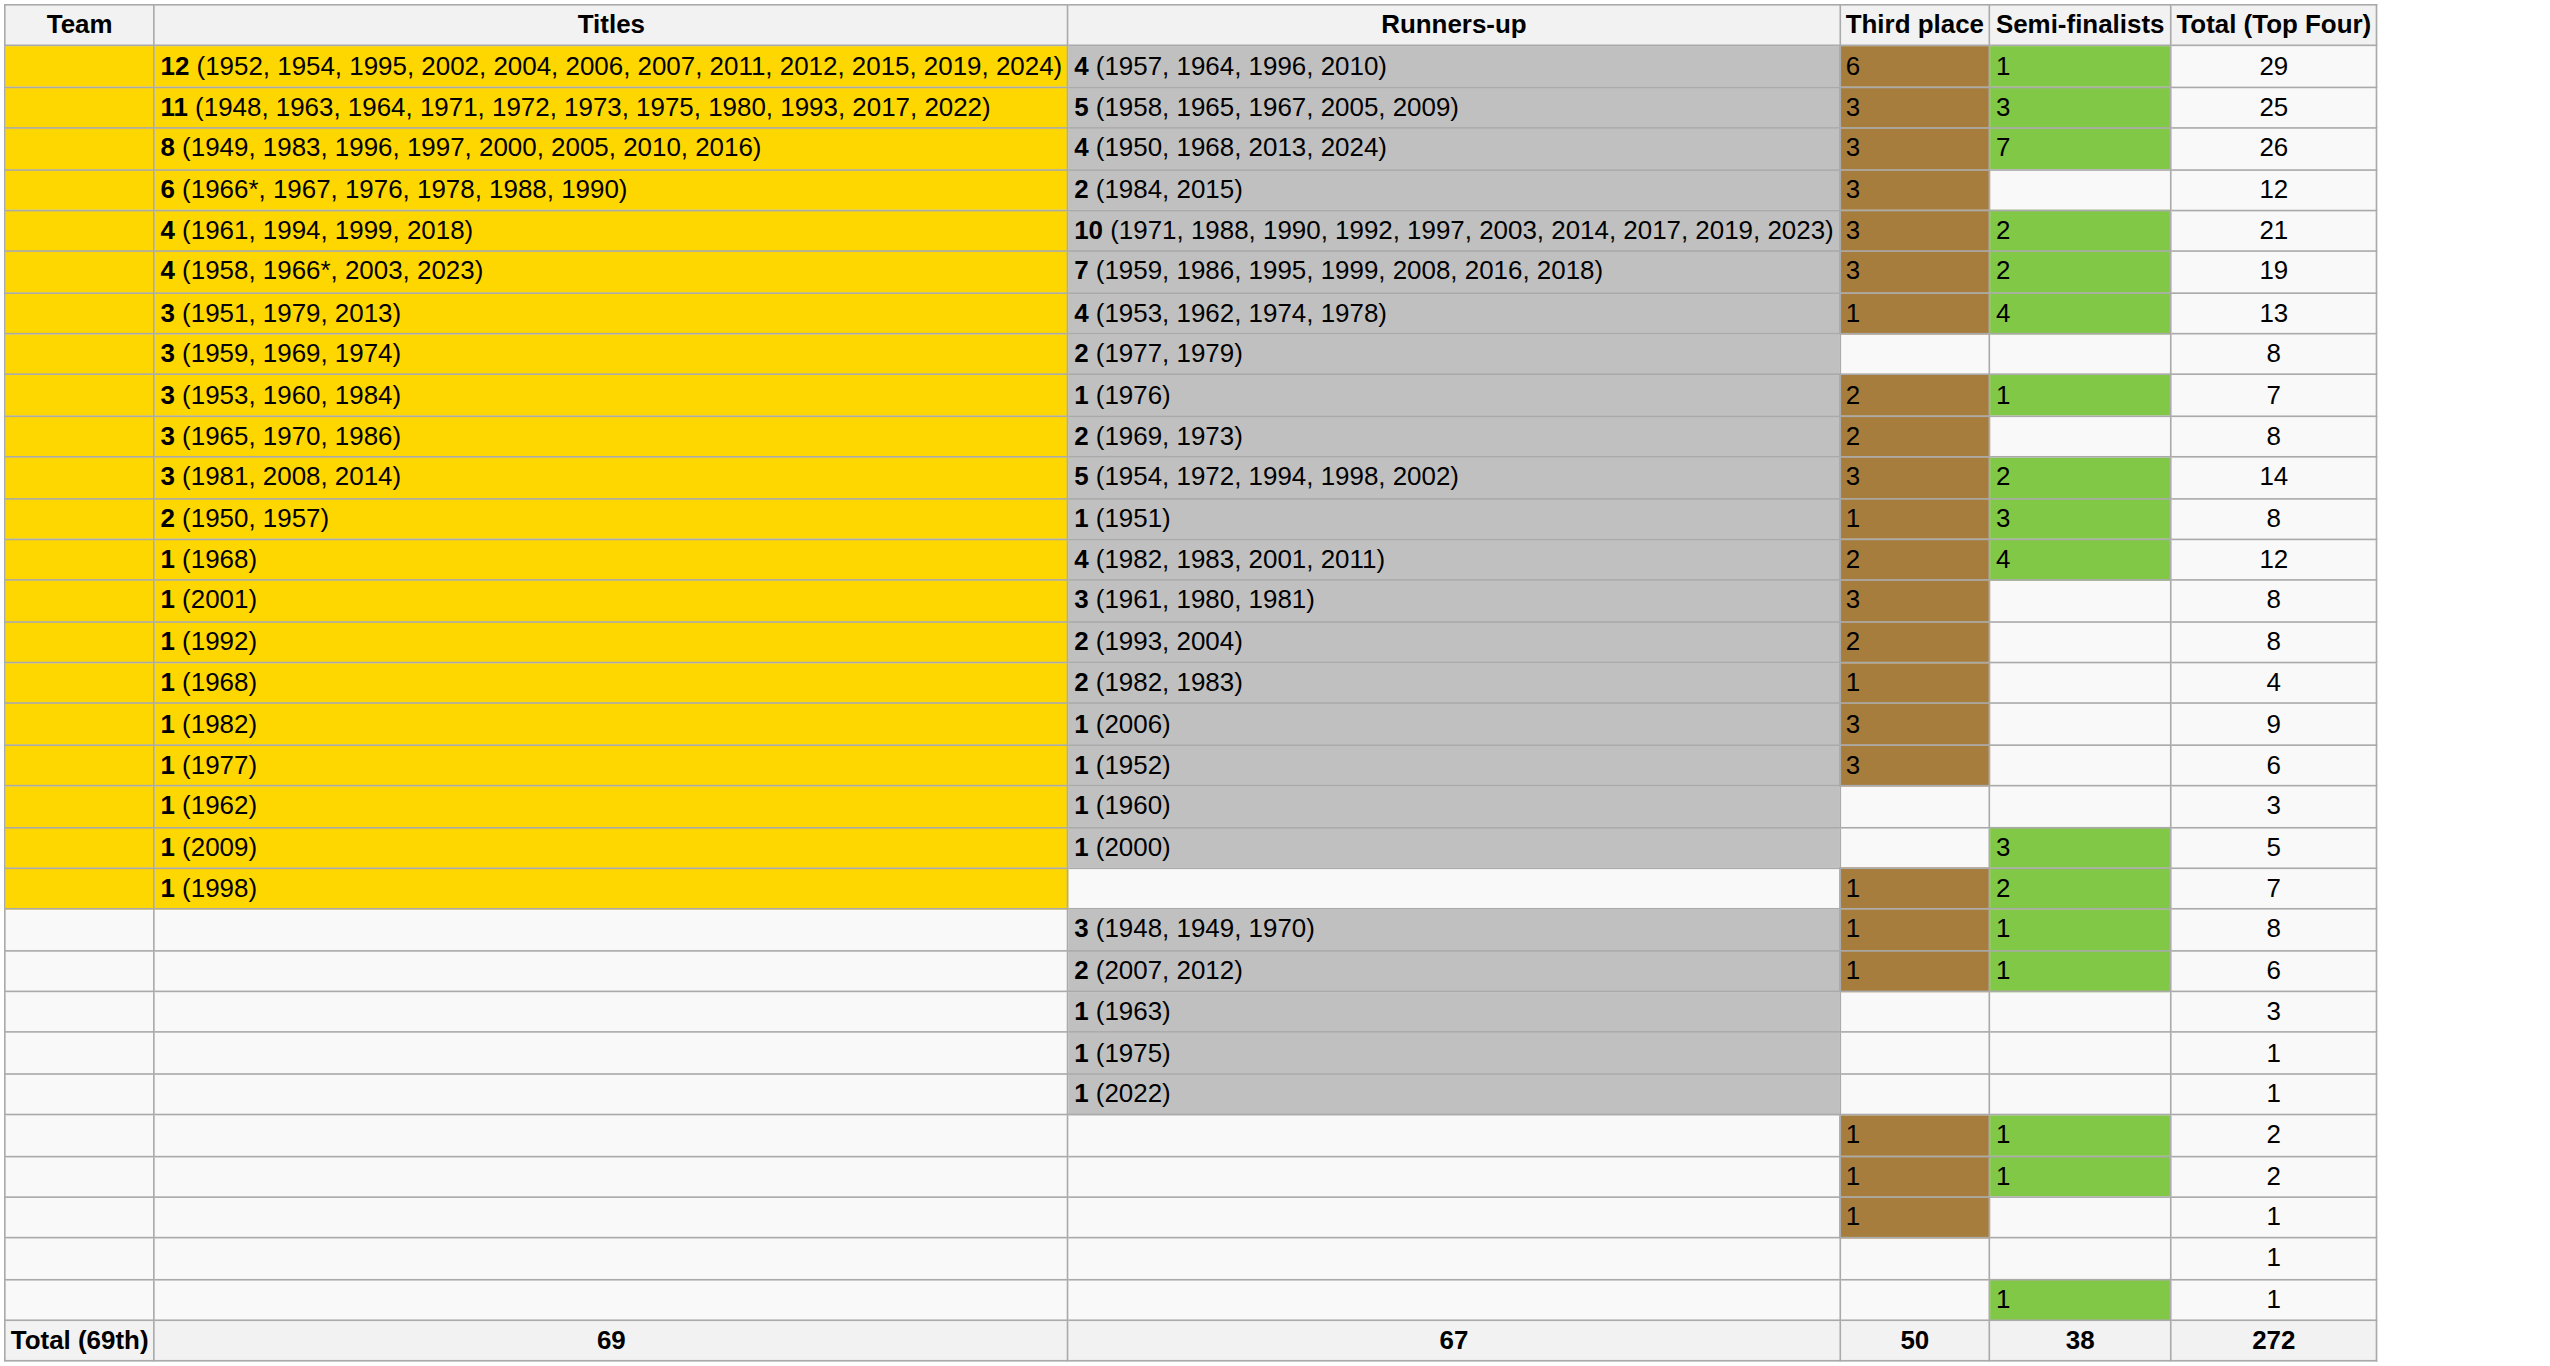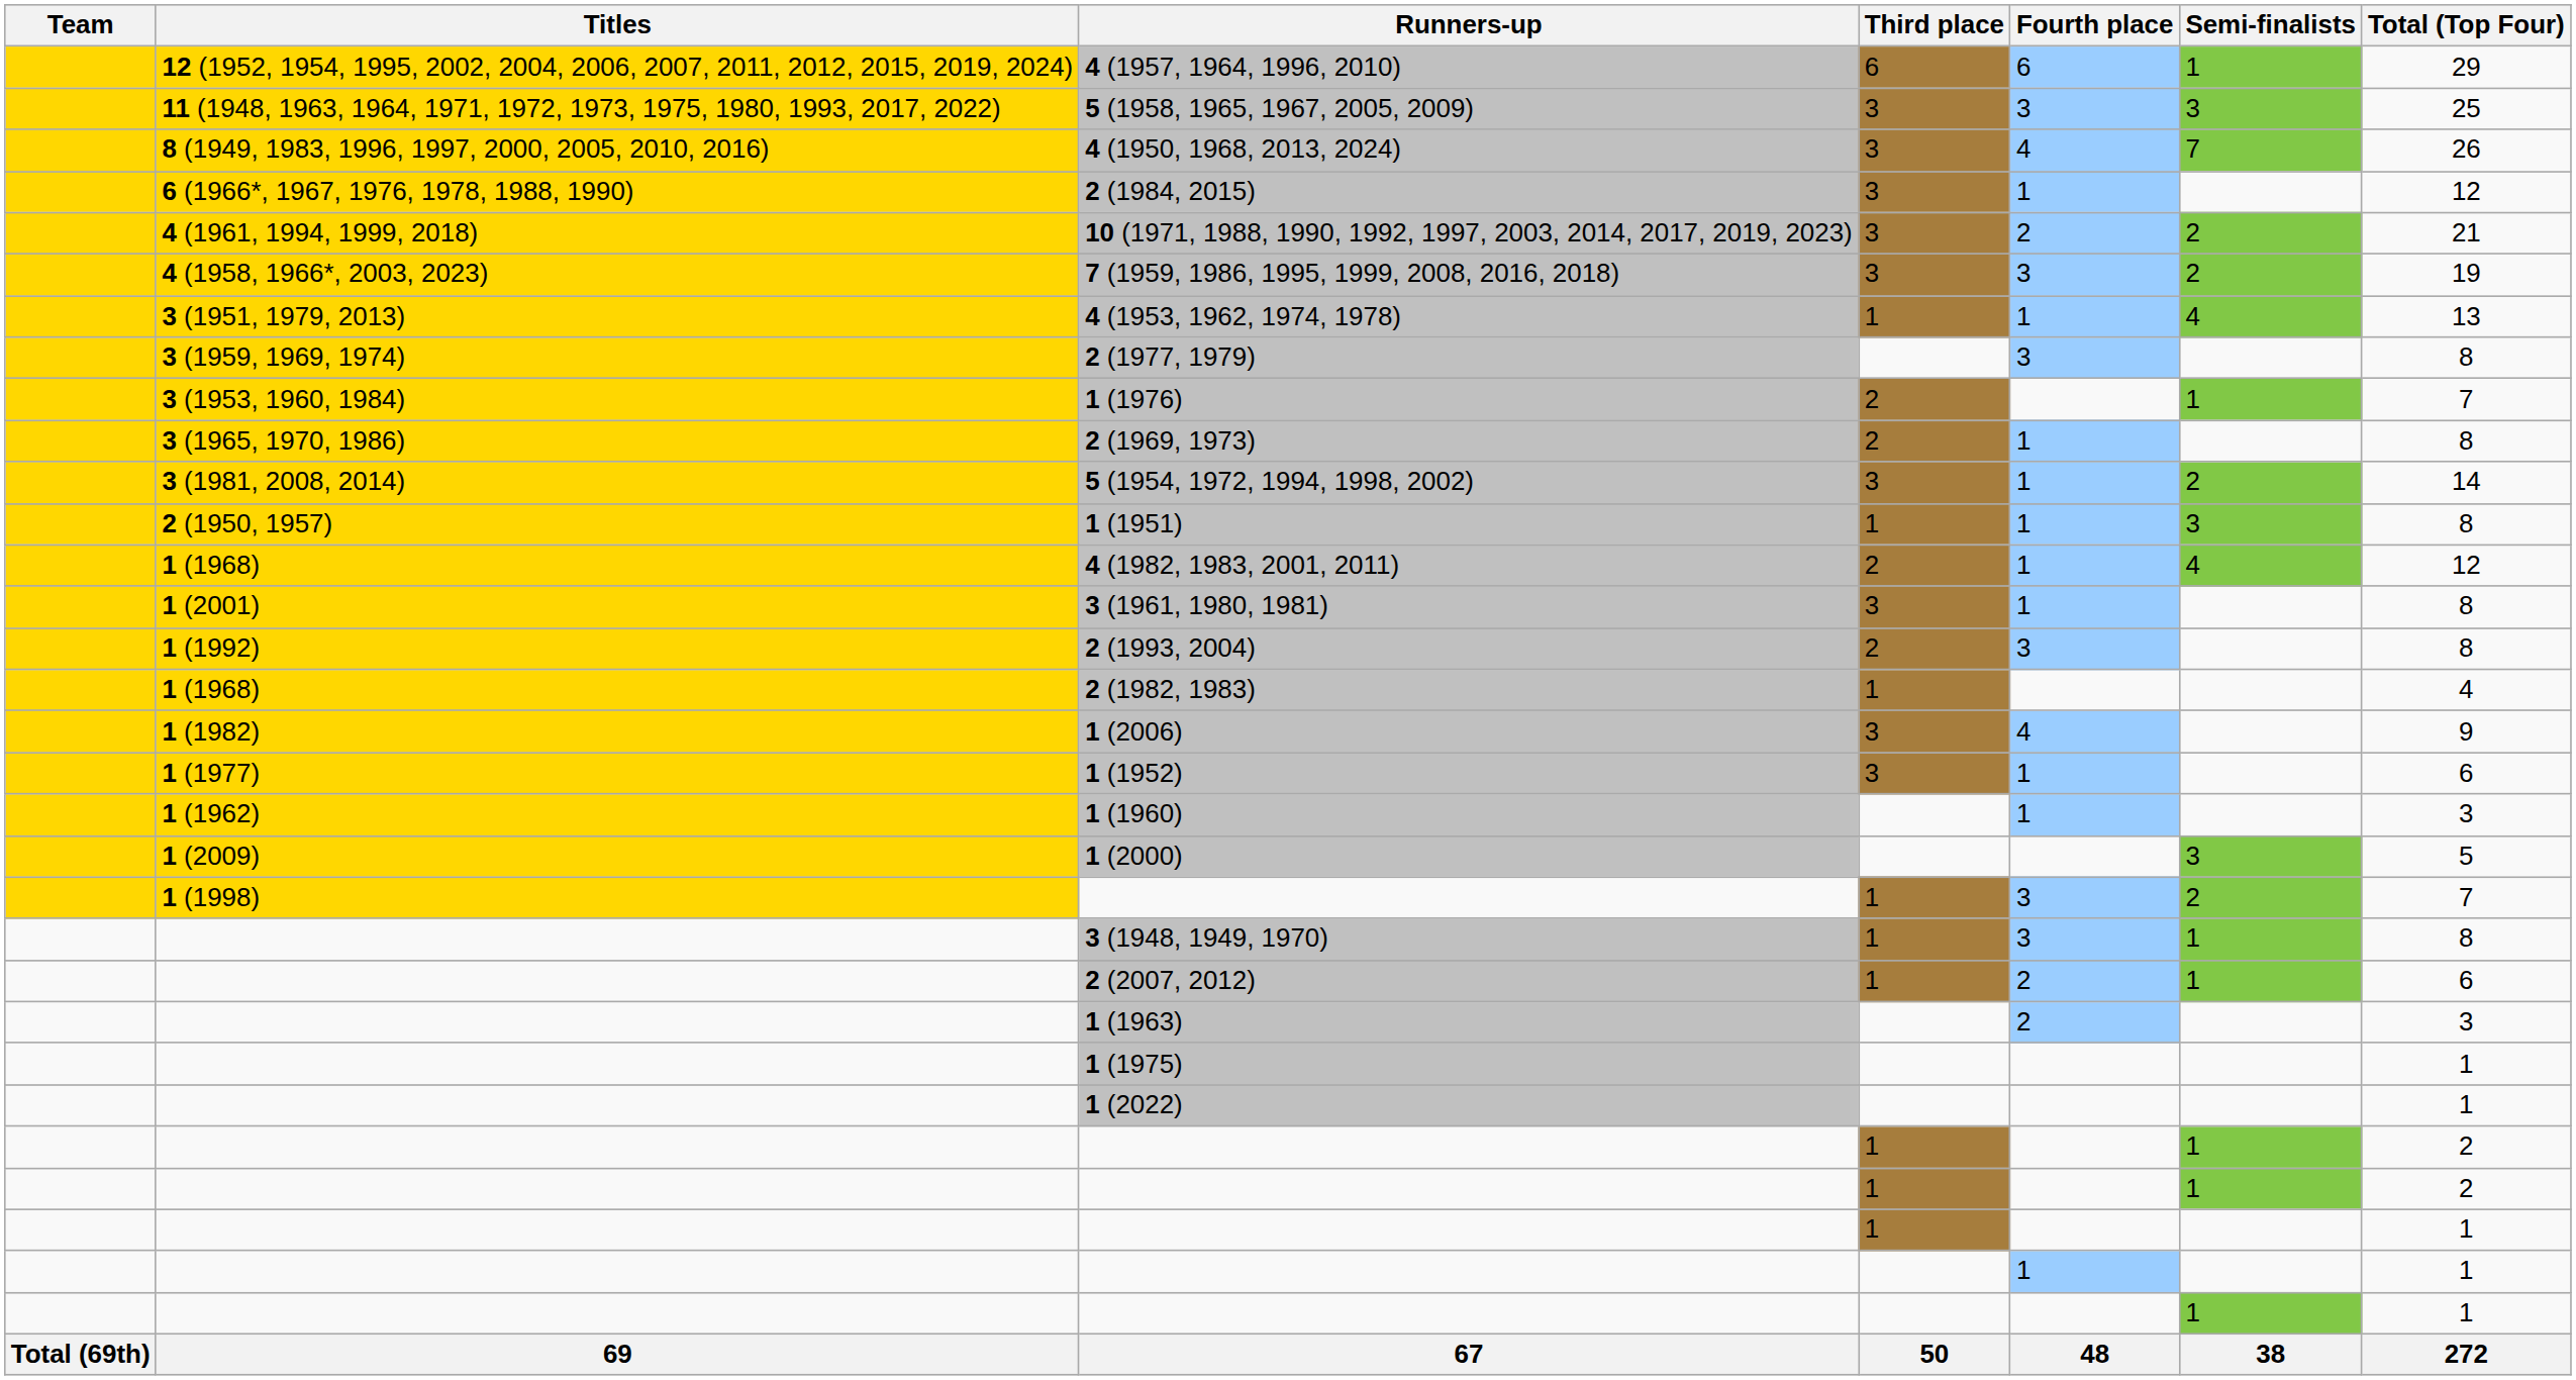 <table class="wikitable sortable">
 <tr>
 <th>Team</th>
 <th>Titles</th>
 <th>Runners-up</th>
 <th>Third place</th>
+<th>Fourth place</th>
 <th>Semi-finalists</th>
 <th>Total (Top Four)</th>
 </tr>
 <tr>
 <td bgcolor="gold"></td>
 <td bgcolor="gold"><strong>12</strong> (1952, 1954, 1995, 2002, 2004, 2006, 2007, 2011, 2012, 2015, 2019, 2024)</td>
 <td bgcolor="silver"><strong>4</strong> (1957, 1964, 1996, 2010)</td>
 <td bgcolor="a67d3d">6</td>
+<td bgcolor="#9acdff">6</td>
 <td bgcolor="#81c846">1</td>
 <td align="center">29</td>
 </tr>
 <tr>
 <td bgcolor=gold></td>
 <td bgcolor=gold><strong>11</strong> (1948, 1963, 1964, 1971, 1972, 1973, 1975, 1980, 1993, 2017, 2022)</td>
 <td bgcolor=silver><strong>5</strong> (1958, 1965, 1967, 2005, 2009)</td>
 <td bgcolor=a67d3d>3</td>
+<td bgcolor=#9acdff>3</td>
 <td bgcolor=#81c846>3</td>
 <td align=center>25</td>
 </tr>
 <tr>
 <td bgcolor=gold></td>
 <td bgcolor=gold><strong>8</strong> (1949, 1983, 1996, 1997, 2000, 2005, 2010, 2016)</td>
 <td bgcolor=silver><strong>4</strong> (1950, 1968, 2013, 2024)</td>
 <td bgcolor=a67d3d>3</td>
+<td bgcolor=#9acdff>4</td>
 <td bgcolor=#81c846>7</td>
 <td align=center>26</td>
 </tr>
 <tr>
 <td bgcolor=gold><br></td>
 <td bgcolor=gold><strong>6</strong> (1966*, 1967, 1976, 1978, 1988, 1990)</td>
 <td bgcolor=silver><strong>2</strong> (1984, 2015)</td>
 <td bgcolor=a67d3d>3</td>
+<td bgcolor=#9acdff>1</td>
 <td></td>
 <td align=center>12</td>
 </tr>
 <tr>
 <td bgcolor=gold></td>
 <td bgcolor=gold><strong>4</strong> (1961, 1994, 1999, 2018)</td>
 <td bgcolor=silver><strong>10</strong> (1971, 1988, 1990, 1992, 1997, 2003, 2014, 2017, 2019, 2023)</td>
 <td bgcolor=a67d3d>3</td>
+<td bgcolor=#9acdff>2</td>
 <td bgcolor=#81c846>2</td>
 <td align=center>21</td>
 </tr>
 <tr>
 <td bgcolor=gold></td>
 <td bgcolor=gold><strong>4</strong> (1958, 1966*, 2003, 2023)</td>
 <td bgcolor=silver><strong>7</strong> (1959, 1986, 1995, 1999, 2008, 2016, 2018)</td>
 <td bgcolor=a67d3d>3</td>
+<td bgcolor=#9acdff>3</td>
 <td bgcolor=#81c846>2</td>
 <td align=center>19</td>
 </tr>
 <tr>
 <td bgcolor=gold><br></td>
 <td bgcolor=gold><strong>3</strong> (1951, 1979, 2013)</td>
 <td bgcolor=silver><strong>4</strong> (1953, 1962, 1974, 1978)</td>
 <td bgcolor=a67d3d>1</td>
+<td bgcolor=#9acdff>1</td>
 <td bgcolor=#81c846>4</td>
 <td align=center>13</td>
 </tr>
 <tr>
 <td bgcolor=gold></td>
 <td bgcolor=gold><strong>3</strong> (1959, 1969, 1974)</td>
 <td bgcolor=silver><strong>2</strong> (1977, 1979)</td>
 <td></td>
+<td bgcolor=#9acdff>3</td>
 <td></td>
 <td align=center>8</td>
 </tr>
 <tr>
 <td bgcolor=gold></td>
 <td bgcolor=gold><strong>3</strong> (1953, 1960, 1984)</td>
 <td bgcolor=silver><strong>1</strong> (1976)</td>
 <td bgcolor=a67d3d>2</td>
+<td></td>
 <td bgcolor=#81c846>1</td>
 <td align=center>7</td>
 </tr>
 <tr>
 <td bgcolor=gold></td>
 <td bgcolor=gold><strong>3</strong> (1965, 1970, 1986)</td>
 <td bgcolor=silver><strong>2</strong> (1969, 1973)</td>
 <td bgcolor=a67d3d>2</td>
+<td bgcolor=#9acdff>1</td>
 <td></td>
 <td align=center>8</td>
 </tr>
 <tr>
 <td bgcolor=gold></td>
 <td bgcolor=gold><strong>3</strong> (1981, 2008, 2014)</td>
 <td bgcolor=silver><strong>5</strong> (1954, 1972, 1994, 1998, 2002)</td>
 <td bgcolor=a67d3d>3</td>
+<td bgcolor=#9acdff>1</td>
 <td bgcolor=#81c846>2</td>
 <td align=center>14</td>
 </tr>
 <tr>
 <td bgcolor=gold></td>
 <td bgcolor=gold><strong>2</strong> (1950, 1957)</td>
 <td bgcolor=silver><strong>1</strong> (1951)</td>
 <td bgcolor=a67d3d>1</td>
+<td bgcolor=#9acdff>1</td>
 <td bgcolor=#81c846>3</td>
 <td align=center>8</td>
 </tr>
 <tr>
 <td bgcolor=gold></td>
 <td bgcolor=gold><strong>1</strong> (1968)</td>
 <td bgcolor=silver><strong>4</strong> (1982, 1983, 2001, 2011)</td>
 <td bgcolor=a67d3d>2</td>
+<td bgcolor=#9acdff>1</td>
 <td bgcolor=#81c846>4</td>
 <td align=center>12</td>
 </tr>
 <tr>
 <td bgcolor=gold></td>
 <td bgcolor=gold><strong>1</strong> (2001)</td>
 <td bgcolor=silver><strong>3</strong> (1961, 1980, 1981)</td>
 <td bgcolor=a67d3d>3</td>
+<td bgcolor=#9acdff>1</td>
 <td></td>
 <td align=center>8</td>
 </tr>
 <tr>
 <td bgcolor=gold></td>
 <td bgcolor=gold><strong>1</strong> (1992)</td>
 <td bgcolor=silver><strong>2</strong> (1993, 2004)</td>
 <td bgcolor=a67d3d>2</td>
+<td bgcolor=#9acdff>3</td>
 <td></td>
 <td align=center>8</td>
 </tr>
 <tr>
 <td bgcolor=gold></td>
 <td bgcolor=gold><strong>1</strong> (1968)</td>
 <td bgcolor=silver><strong>2</strong> (1982, 1983)</td>
 <td bgcolor=a67d3d>1</td>
 <td></td>
+<td></td>
 <td align=center>4</td>
 </tr>
 <tr>
 <td bgcolor=gold></td>
 <td bgcolor=gold><strong>1</strong> (1982)</td>
 <td bgcolor=silver><strong>1</strong> (2006)</td>
 <td bgcolor=a67d3d>3</td>
+<td bgcolor=#9acdff>4</td>
 <td></td>
 <td align=center>9</td>
 </tr>
 <tr>
 <td bgcolor=gold></td>
 <td bgcolor=gold><strong>1</strong> (1977)</td>
 <td bgcolor=silver><strong>1</strong> (1952)</td>
 <td bgcolor=a67d3d>3</td>
+<td bgcolor=#9acdff>1</td>
 <td></td>
 <td align=center>6</td>
 </tr>
 <tr>
 <td bgcolor=gold></td>
 <td bgcolor=gold><strong>1</strong> (1962)</td>
 <td bgcolor=silver><strong>1</strong> (1960)</td>
 <td></td>
+<td bgcolor=#9acdff>1</td>
 <td></td>
 <td align=center>3</td>
 </tr>
 <tr>
 <td bgcolor=gold></td>
 <td bgcolor=gold><strong>1</strong> (2009)</td>
 <td bgcolor=silver><strong>1</strong> (2000)</td>
+<td></td>
 <td></td>
 <td bgcolor=#81c846>3</td>
 <td align=center>5</td>
 </tr>
 <tr>
 <td bgcolor=gold></td>
 <td bgcolor=gold><strong>1</strong> (1998)</td>
 <td></td>
 <td bgcolor=a67d3d>1</td>
+<td bgcolor=#9acdff>3</td>
 <td bgcolor=#81c846>2</td>
 <td align=center>7</td>
 </tr>
 <tr>
 <td></td>
 <td></td>
 <td bgcolor="silver"><strong>3</strong> (1948, 1949, 1970)</td>
 <td bgcolor="a67d3d">1</td>
+<td bgcolor="#9acdff">3</td>
 <td bgcolor="#81c846">1</td>
 <td align="center">8</td>
 </tr>
 <tr>
 <td></td>
 <td></td>
 <td bgcolor="silver"><strong>2</strong> (2007, 2012)</td>
 <td bgcolor="a67d3d">1</td>
+<td bgcolor="#9acdff">2</td>
 <td bgcolor="#81c846">1</td>
 <td align="center">6</td>
 </tr>
 <tr>
 <td></td>
 <td></td>
 <td bgcolor="silver"><strong>1</strong> (1963)</td>
 <td></td>
+<td bgcolor="#9acdff">2</td>
 <td></td>
 <td align="center">3</td>
 </tr>
 <tr>
 <td></td>
 <td></td>
 <td bgcolor="silver"><strong>1</strong> (1975)</td>
+<td></td>
 <td></td>
 <td></td>
 <td align="center">1</td>
 </tr>
 <tr>
 <td></td>
 <td></td>
 <td bgcolor=silver><strong>1</strong> (2022)</td>
 <td></td>
 <td></td>
+<td></td>
 <td align=center>1</td>
 </tr>
 <tr>
 <td></td>
 <td></td>
 <td></td>
 <td bgcolor=a67d3d>1</td>
-<td bgcolor=#81c846>1</td>
-<td align=center>2</td>
-</tr>
-<tr>
 <td></td>
-<td></td>
-<td></td>
-<td bgcolor=a67d3d>1</td>
 <td bgcolor=#81c846>1</td>
 <td align=center>2</td>
 </tr>
 <tr>
 <td></td>
 <td></td>
 <td></td>
 <td bgcolor=a67d3d>1</td>
 <td></td>
+<td bgcolor=#81c846>1</td>
+<td align=center>2</td>
+</tr>
+<tr>
+<td></td>
+<td></td>
+<td></td>
+<td bgcolor=a67d3d>1</td>
+<td></td>
+<td></td>
 <td align=center>1</td>
 </tr>
 <tr>
 <td></td>
 <td></td>
 <td></td>
 <td></td>
+<td bgcolor=#9acdff>1</td>
 <td></td>
 <td align=center>1</td>
 </tr>
 <tr>
+<td></td>
 <td></td>
 <td></td>
 <td></td>
 <td></td>
 <td bgcolor=#81c846>1</td>
 <td align=center>1</td>
 </tr>
 <tr>
 <th colspan=1>Total (69th)</th>
 <th>69</th>
 <th>67</th>
 <th>50</th>
+<th>48</th>
 <th>38</th>
 <th>272</th>
 </tr>
 </table>
